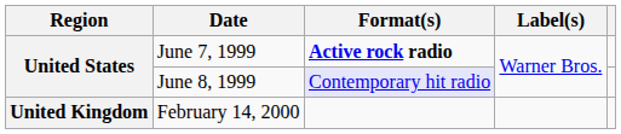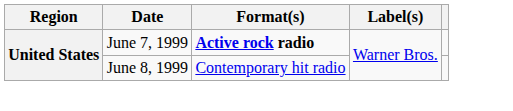 <table class="wikitable plainrowheaders">
 <tr>
 <th scope="col">Region</th>
 <th scope="col">Date</th>
 <th scope="col">Format(s)</th>
 <th scope="col">Label(s)</th>
 <th scope="col"></th>
 </tr>
 <tr>
 <th scope="row" rowspan="2">United States</th>
 <td>June 7, 1999</td>
 <td><strong><a href='#'>Active rock</a> radio</strong></td>
 <td rowspan="2"><a href='#'>Warner Bros.</a></td>
 <td align="center"></td>
 </tr>
 <tr>
 <td>June 8, 1999</td>
-<td style="background: lavender;"><a href='#'>Contemporary hit radio</a></td>
-<td align="center"></td>
-</tr>
-<tr>
-<th scope="row">United Kingdom</th>
-<td>February 14, 2000</td>
-<td></td>
-<td></td>
+<td><a href='#'>Contemporary hit radio</a></td>
 <td align="center"></td>
 </tr>
 </table>
